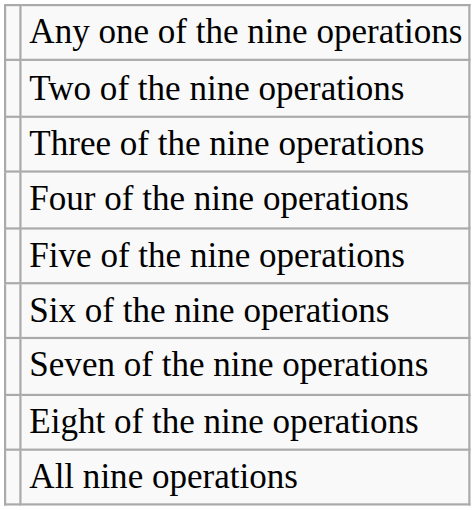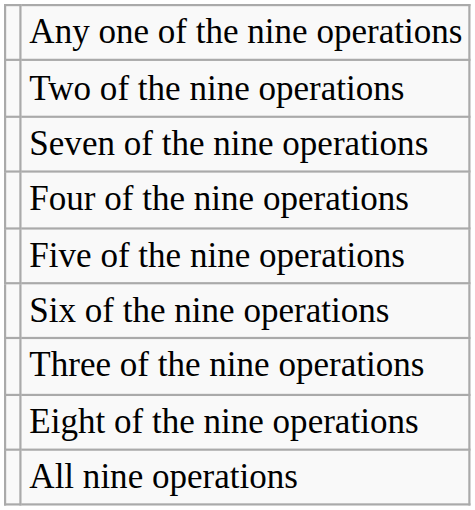 <table class="wikitable">
 <tr>
 <td></td>
 <td>Any one of the nine operations</td>
 </tr>
 <tr>
 <td></td>
 <td>Two of the nine operations</td>
 </tr>
 <tr>
 <td></td>
-<td>Three of the nine operations</td>
+<td>Seven of the nine operations</td>
 </tr>
 <tr>
 <td></td>
 <td>Four of the nine operations</td>
 </tr>
 <tr>
 <td></td>
 <td>Five of the nine operations</td>
 </tr>
 <tr>
 <td></td>
 <td>Six of the nine operations</td>
 </tr>
 <tr>
 <td></td>
-<td>Seven of the nine operations</td>
+<td>Three of the nine operations</td>
 </tr>
 <tr>
 <td></td>
 <td>Eight of the nine operations</td>
 </tr>
 <tr>
 <td></td>
 <td>All nine operations</td>
 </tr>
 </table>
